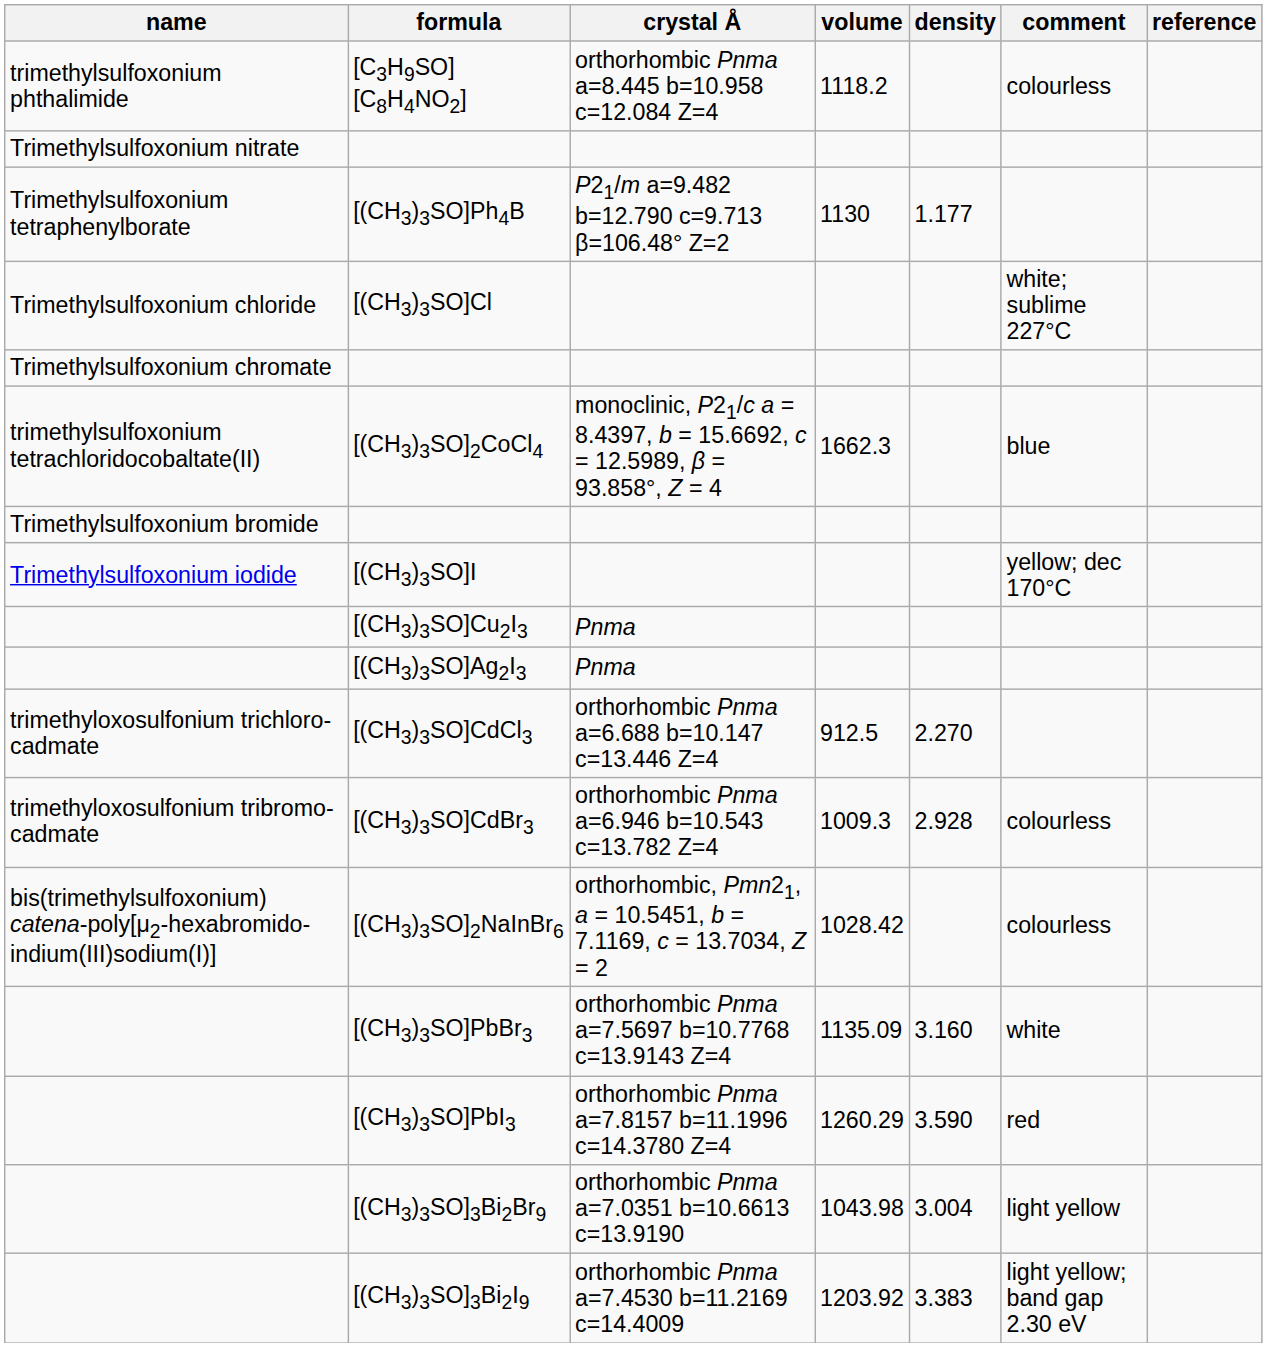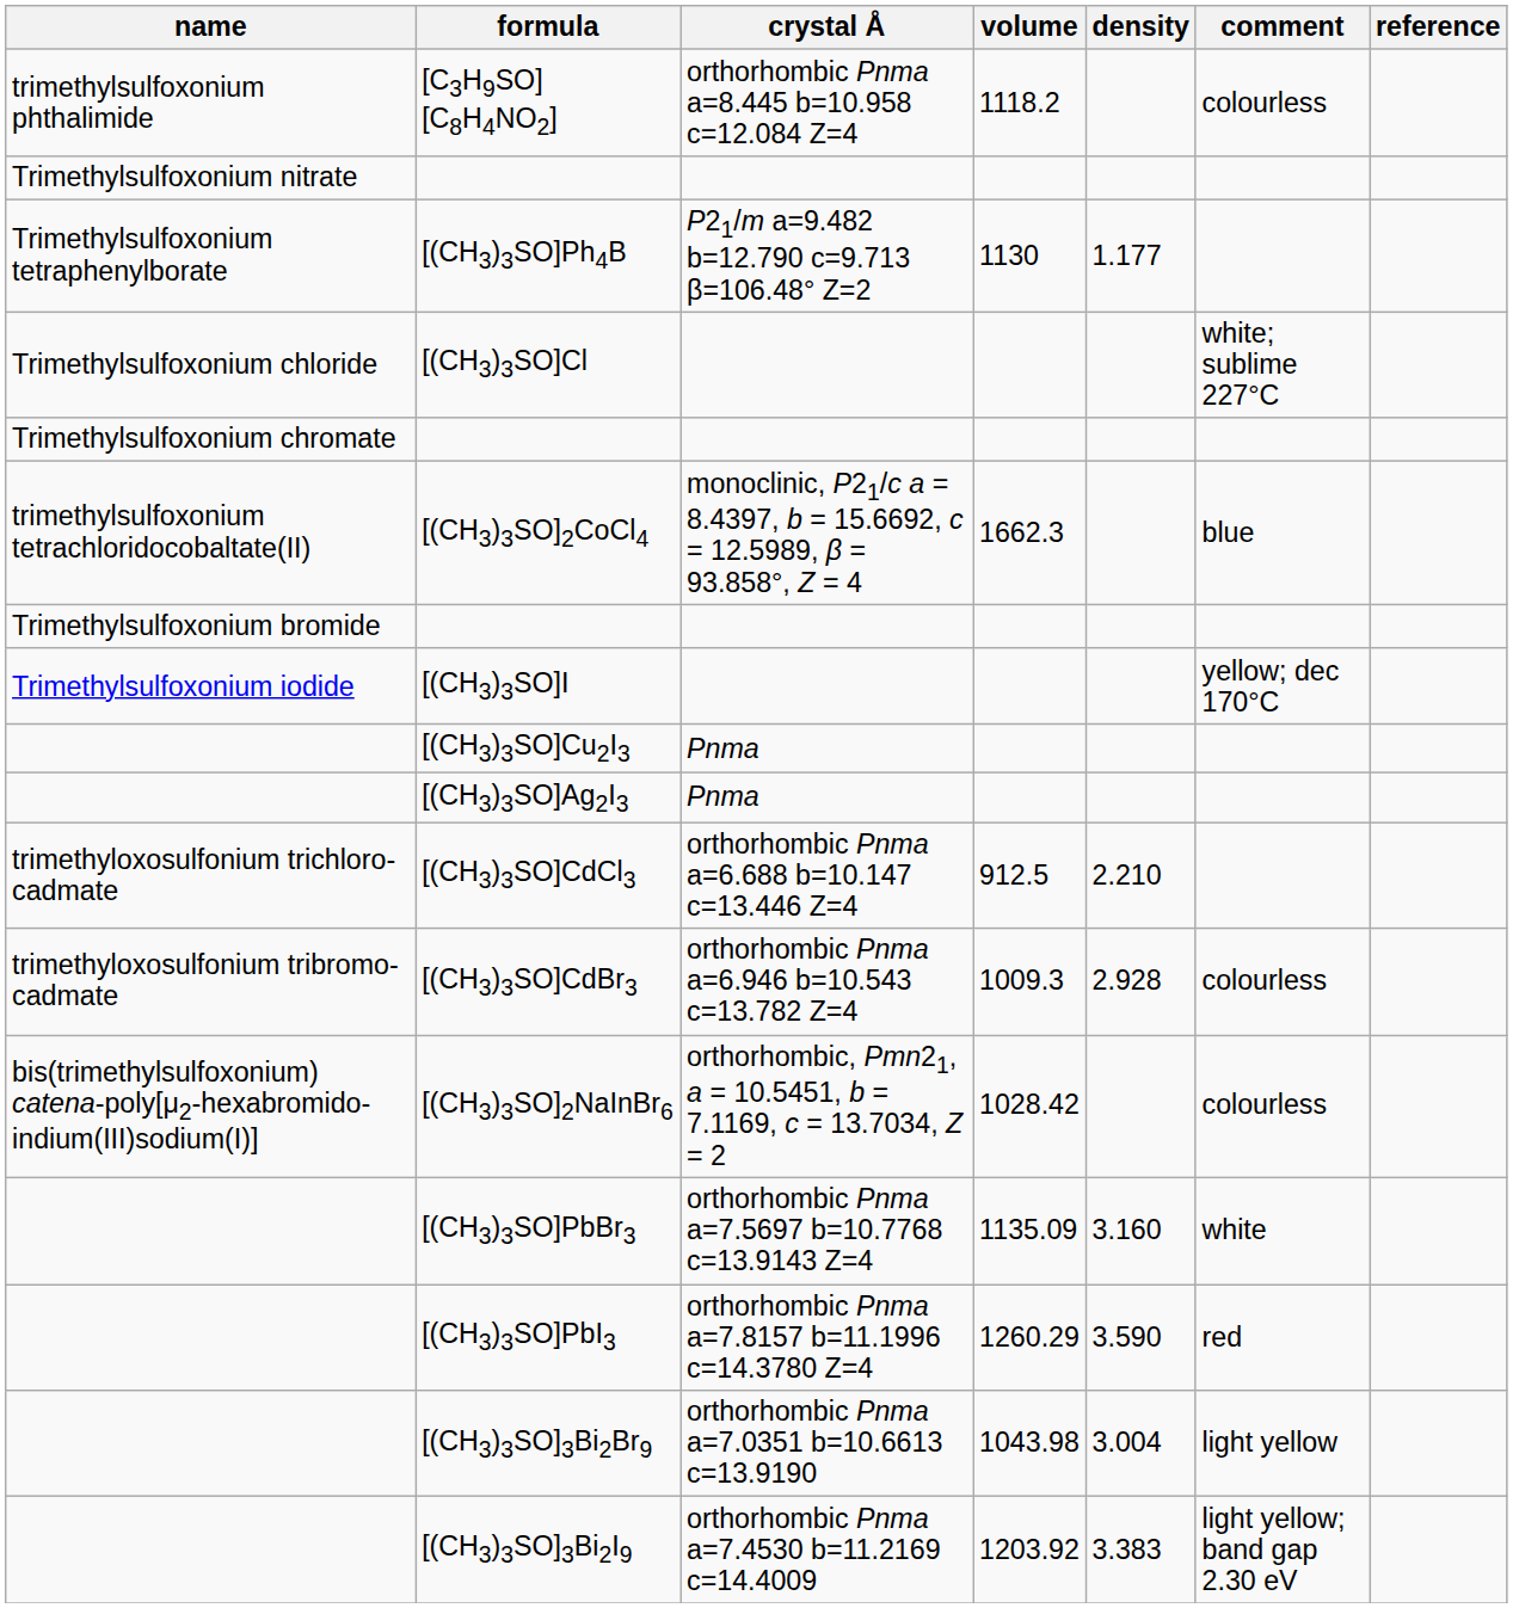 <table class="wikitable">
 <tr>
 <th>name</th>
 <th>formula</th>
 <th>crystal Å</th>
 <th>volume</th>
 <th>density</th>
 <th>comment</th>
 <th>reference</th>
 </tr>
 <tr>
 <td>trimethylsulfoxonium phthalimide</td>
 <td>[C<sub>3</sub>H<sub>9</sub>SO][C<sub>8</sub>H<sub>4</sub>NO<sub>2</sub>]</td>
 <td>orthorhombic <em>Pnma</em> a=8.445 b=10.958 c=12.084 Z=4</td>
 <td>1118.2</td>
 <td></td>
 <td>colourless</td>
 <td></td>
 </tr>
 <tr>
 <td>Trimethylsulfoxonium nitrate</td>
 <td></td>
 <td></td>
 <td></td>
 <td></td>
 <td></td>
 <td></td>
 </tr>
 <tr>
 <td>Trimethylsulfoxonium tetraphenylborate</td>
 <td>[(CH<sub>3</sub>)<sub>3</sub>SO]Ph<sub>4</sub>B</td>
 <td><em>P</em>2<sub>1</sub>/<em>m</em> a=9.482 b=12.790 c=9.713 β=106.48° Z=2</td>
 <td>1130</td>
 <td>1.177</td>
 <td></td>
 <td></td>
 </tr>
 <tr>
 <td>Trimethylsulfoxonium chloride</td>
 <td>[(CH<sub>3</sub>)<sub>3</sub>SO]Cl</td>
 <td></td>
 <td></td>
 <td></td>
 <td>white; sublime 227°C</td>
 <td></td>
 </tr>
 <tr>
 <td>Trimethylsulfoxonium chromate</td>
 <td></td>
 <td></td>
 <td></td>
 <td></td>
 <td></td>
 <td></td>
 </tr>
 <tr>
 <td>trimethylsulfoxonium tetrachloridocobaltate(II)</td>
 <td>[(CH<sub>3</sub>)<sub>3</sub>SO]<sub>2</sub>CoCl<sub>4</sub></td>
 <td>monoclinic, <em>P</em>2<sub>1</sub>/<em>c</em> <em>a</em> = 8.4397, <em>b</em> = 15.6692, <em>c</em> = 12.5989, <em>β</em> = 93.858°, <em>Z</em> = 4</td>
 <td>1662.3</td>
 <td></td>
 <td>blue</td>
 <td></td>
 </tr>
 <tr>
 <td>Trimethylsulfoxonium bromide</td>
 <td></td>
 <td></td>
 <td></td>
 <td></td>
 <td></td>
 <td></td>
 </tr>
 <tr>
 <td><a href='#'>Trimethylsulfoxonium iodide</a></td>
 <td>[(CH<sub>3</sub>)<sub>3</sub>SO]I</td>
 <td></td>
 <td></td>
 <td></td>
 <td>yellow; dec 170°C</td>
 <td></td>
 </tr>
 <tr>
 <td></td>
 <td>[(CH<sub>3</sub>)<sub>3</sub>SO]Cu<sub>2</sub>I<sub>3</sub></td>
 <td><em>Pnma</em></td>
 <td></td>
 <td></td>
 <td></td>
 <td></td>
 </tr>
 <tr>
 <td></td>
 <td>[(CH<sub>3</sub>)<sub>3</sub>SO]Ag<sub>2</sub>I<sub>3</sub></td>
 <td><em>Pnma</em></td>
 <td></td>
 <td></td>
 <td></td>
 <td></td>
 </tr>
 <tr>
 <td>trimethyloxosulfonium trichloro-cadmate</td>
 <td>[(CH<sub>3</sub>)<sub>3</sub>SO]CdCl<sub>3</sub></td>
 <td>orthorhombic <em>Pnma</em>  a=6.688 b=10.147 c=13.446 Z=4</td>
 <td>912.5</td>
-<td>2.270</td>
+<td>2.210</td>
 <td></td>
 <td></td>
 </tr>
 <tr>
 <td>trimethyloxosulfonium tribromo-cadmate</td>
 <td>[(CH<sub>3</sub>)<sub>3</sub>SO]CdBr<sub>3</sub></td>
 <td>orthorhombic <em>Pnma</em>  a=6.946 b=10.543 c=13.782 Z=4</td>
 <td>1009.3</td>
 <td>2.928</td>
 <td>colourless</td>
 <td></td>
 </tr>
 <tr>
 <td>bis(trimethylsulfoxonium) <em>catena</em>-poly[μ<sub>2</sub>-hexabromido-indium(III)sodium(I)]</td>
 <td>[(CH<sub>3</sub>)<sub>3</sub>SO]<sub>2</sub>NaInBr<sub>6</sub></td>
 <td>orthorhombic, <em>Pmn</em>2<sub>1</sub>, <em>a</em> = 10.5451, <em>b</em> = 7.1169, <em>c</em> = 13.7034, <em>Z</em> = 2</td>
 <td>1028.42</td>
 <td></td>
 <td>colourless</td>
 <td></td>
 </tr>
 <tr>
 <td></td>
 <td>[(CH<sub>3</sub>)<sub>3</sub>SO]PbBr<sub>3</sub></td>
 <td>orthorhombic <em>Pnma</em> a=7.5697 b=10.7768 c=13.9143 Z=4</td>
 <td>1135.09</td>
 <td>3.160</td>
 <td>white</td>
 <td></td>
 </tr>
 <tr>
 <td></td>
 <td>[(CH<sub>3</sub>)<sub>3</sub>SO]PbI<sub>3</sub></td>
 <td>orthorhombic <em>Pnma</em> a=7.8157 b=11.1996 c=14.3780 Z=4</td>
 <td>1260.29</td>
 <td>3.590</td>
 <td>red</td>
 <td></td>
 </tr>
 <tr>
 <td></td>
 <td>[(CH<sub>3</sub>)<sub>3</sub>SO]<sub>3</sub>Bi<sub>2</sub>Br<sub>9</sub></td>
 <td>orthorhombic <em>Pnma</em> a=7.0351 b=10.6613 c=13.9190</td>
 <td>1043.98</td>
 <td>3.004</td>
 <td>light yellow</td>
 <td></td>
 </tr>
 <tr>
 <td></td>
 <td>[(CH<sub>3</sub>)<sub>3</sub>SO]<sub>3</sub>Bi<sub>2</sub>I<sub>9</sub></td>
 <td>orthorhombic <em>Pnma</em> a=7.4530 b=11.2169 c=14.4009</td>
 <td>1203.92</td>
 <td>3.383</td>
 <td>light yellow; band gap 2.30 eV</td>
 <td></td>
 </tr>
 </table>
